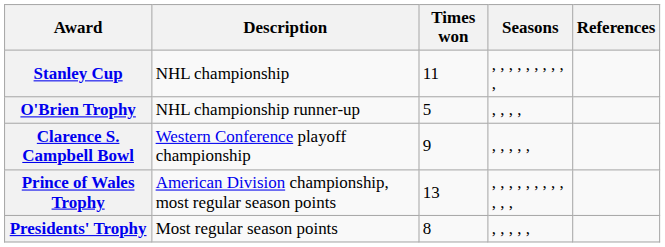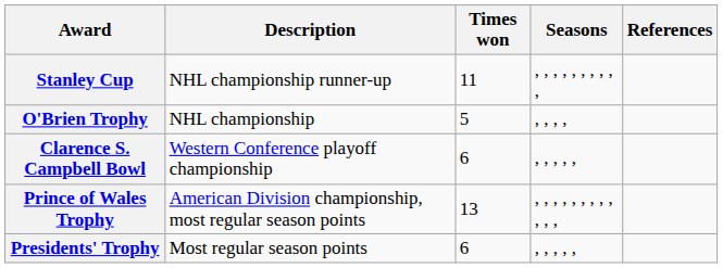 <table class="wikitable" width="70%">
 <tr>
 <th scope="col">Award</th>
 <th scope="col">Description</th>
 <th scope="col">Times won</th>
 <th scope="col">Seasons</th>
 <th scope="col">References</th>
 </tr>
 <tr>
 <th scope="row"><a href='#'>Stanley Cup</a></th>
-<td>NHL championship</td>
+<td>NHL championship runner-up</td>
 <td>11</td>
 <td>, , , , , , , , , , </td>
 <td></td>
 </tr>
 <tr>
 <th scope="row"><a href='#'>O'Brien Trophy</a></th>
-<td>NHL championship runner-up</td>
+<td>NHL championship</td>
 <td>5</td>
 <td>, , , , </td>
 <td></td>
 </tr>
 <tr>
 <th scope="row"><a href='#'>Clarence S. Campbell Bowl</a></th>
 <td><a href='#'>Western Conference</a> playoff championship</td>
-<td>9</td>
+<td>6</td>
 <td>, , , , , </td>
 <td></td>
 </tr>
 <tr>
 <th scope="row"><a href='#'>Prince of Wales Trophy</a></th>
 <td><a href='#'>American Division</a> championship, most regular season points</td>
 <td>13</td>
 <td>, , , , , , , , , , , , </td>
 <td></td>
 </tr>
 <tr>
 <th scope="row"><a href='#'>Presidents' Trophy</a></th>
 <td>Most regular season points</td>
-<td>8</td>
+<td>6</td>
 <td>, , , , , </td>
 <td></td>
 </tr>
 </table>
